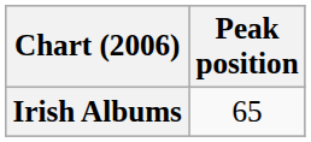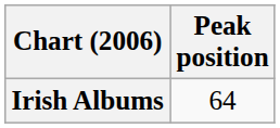 <table class="wikitable plainrowheaders">
 <tr>
 <th scope="col">Chart (2006)</th>
 <th scope="col">Peak<br>position</th>
 </tr>
 <tr>
 <th scope="row">Irish Albums</th>
-<td style="text-align:center;">65</td>
+<td style="text-align:center;">64</td>
 </tr>
 </table>
